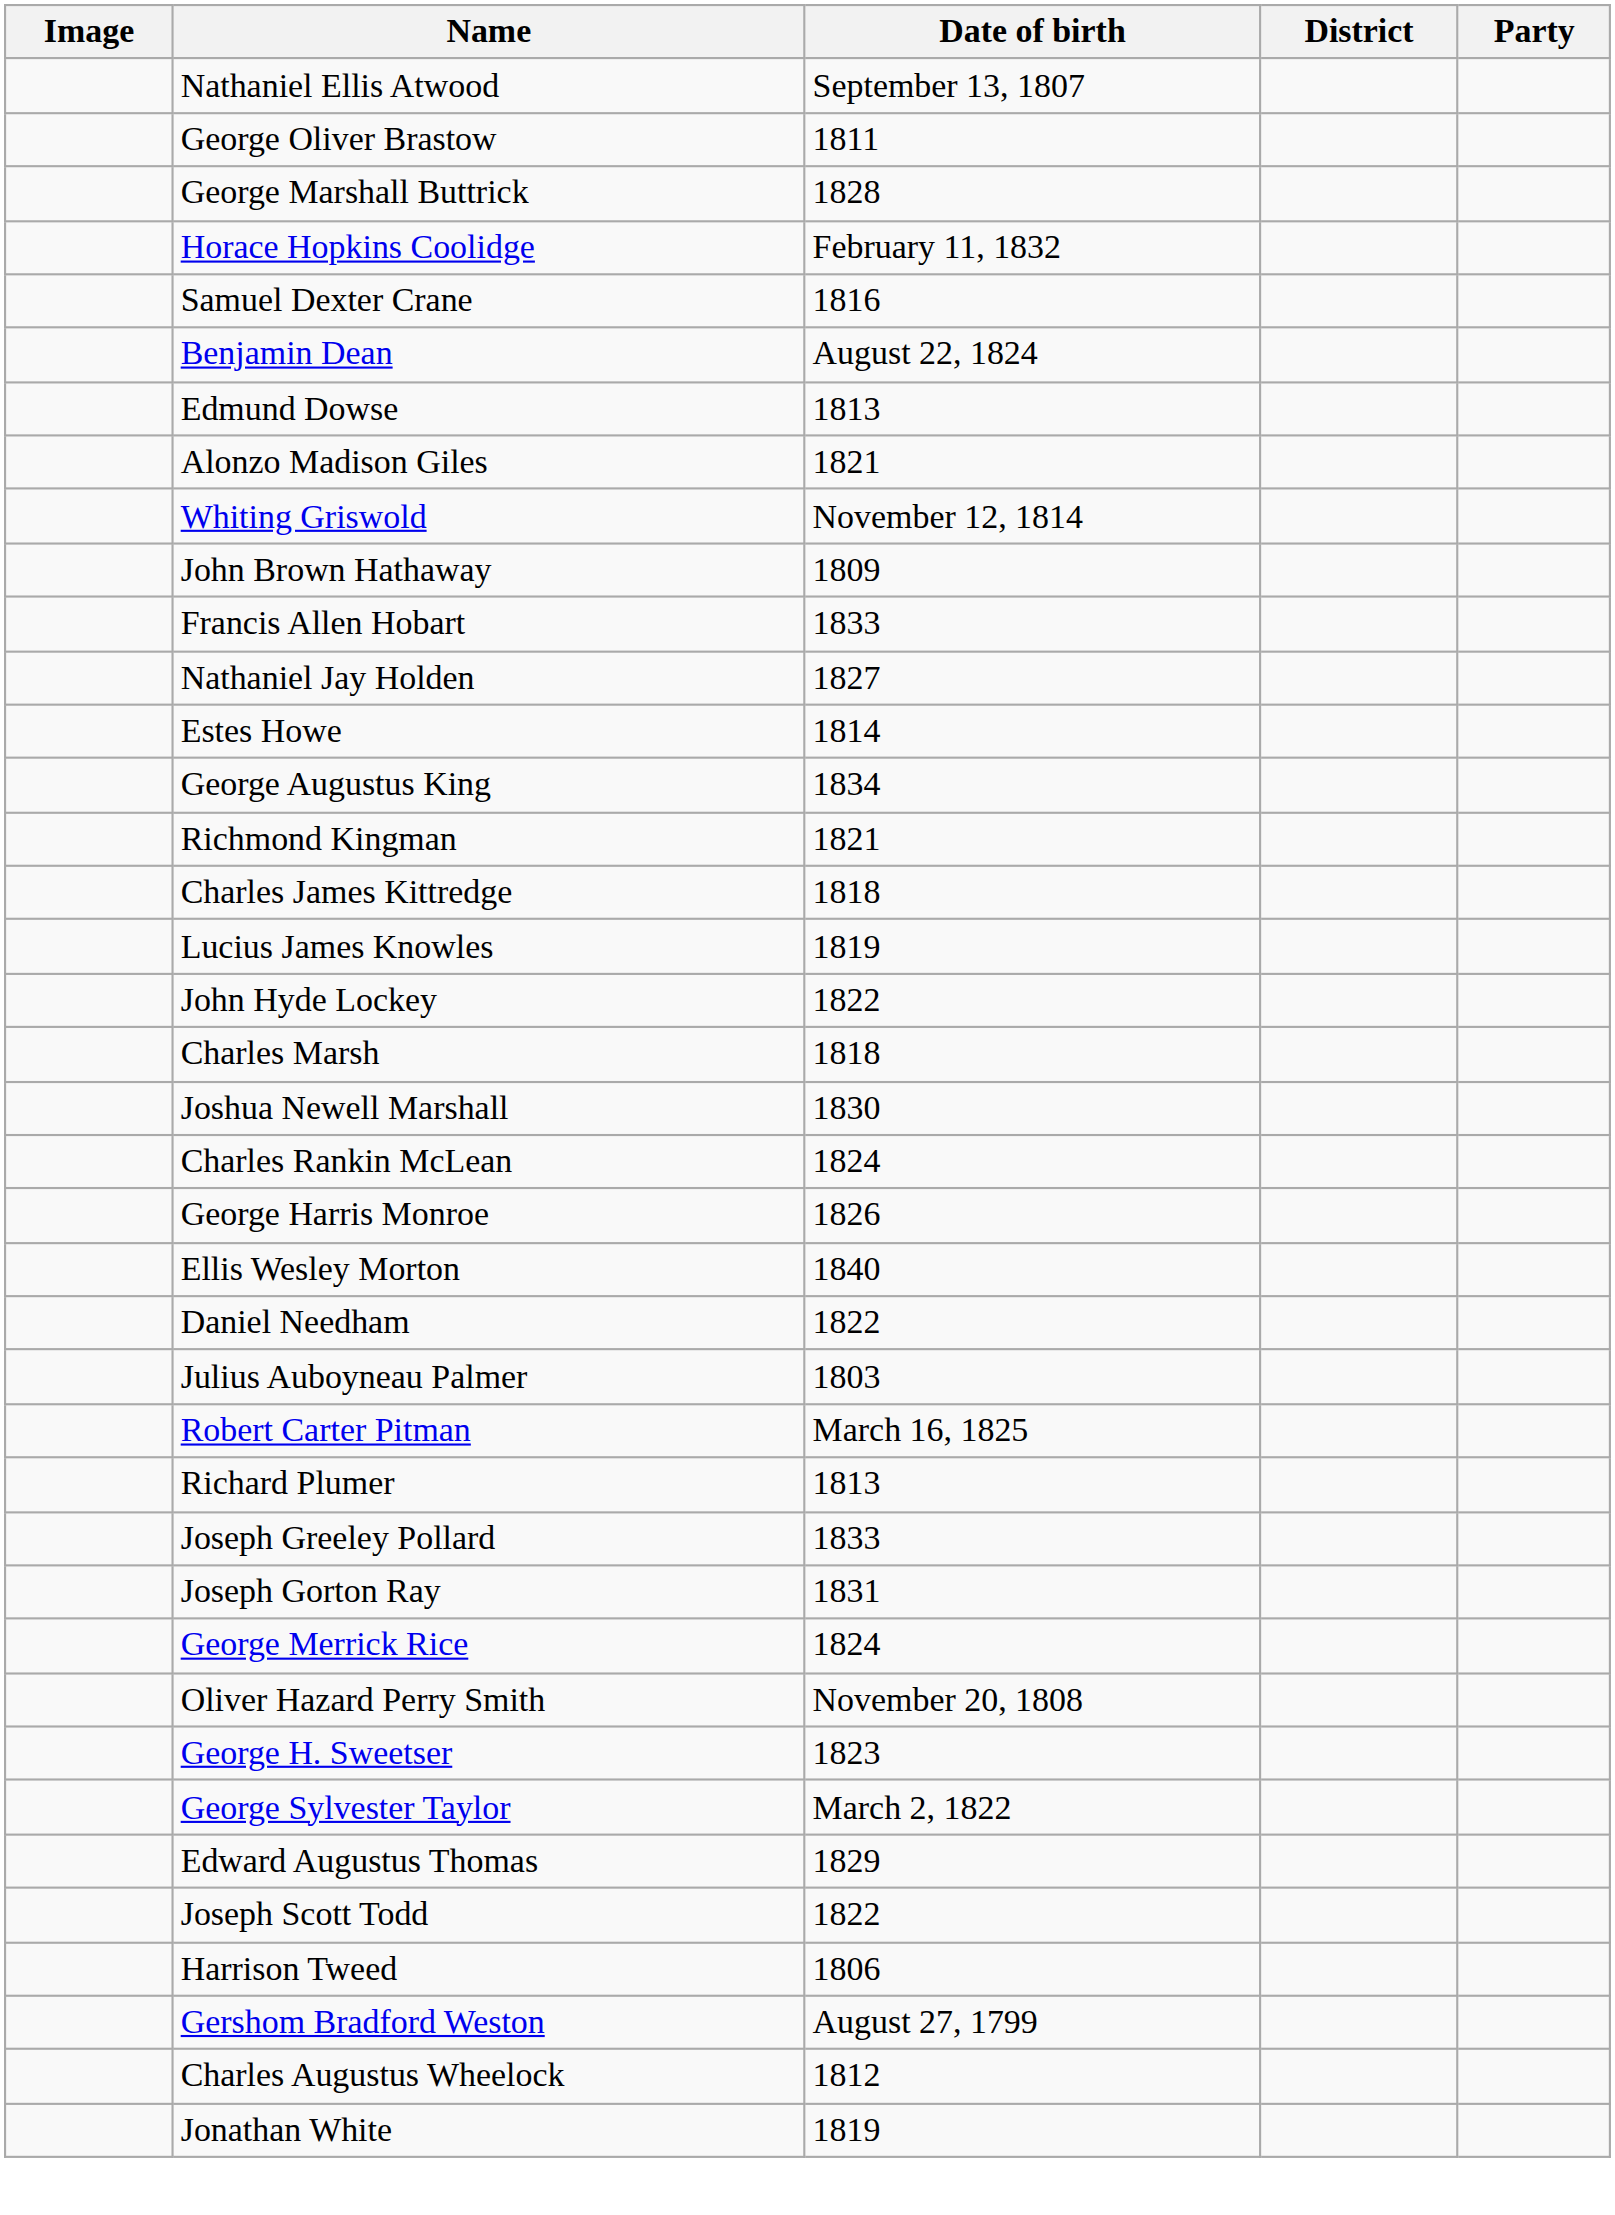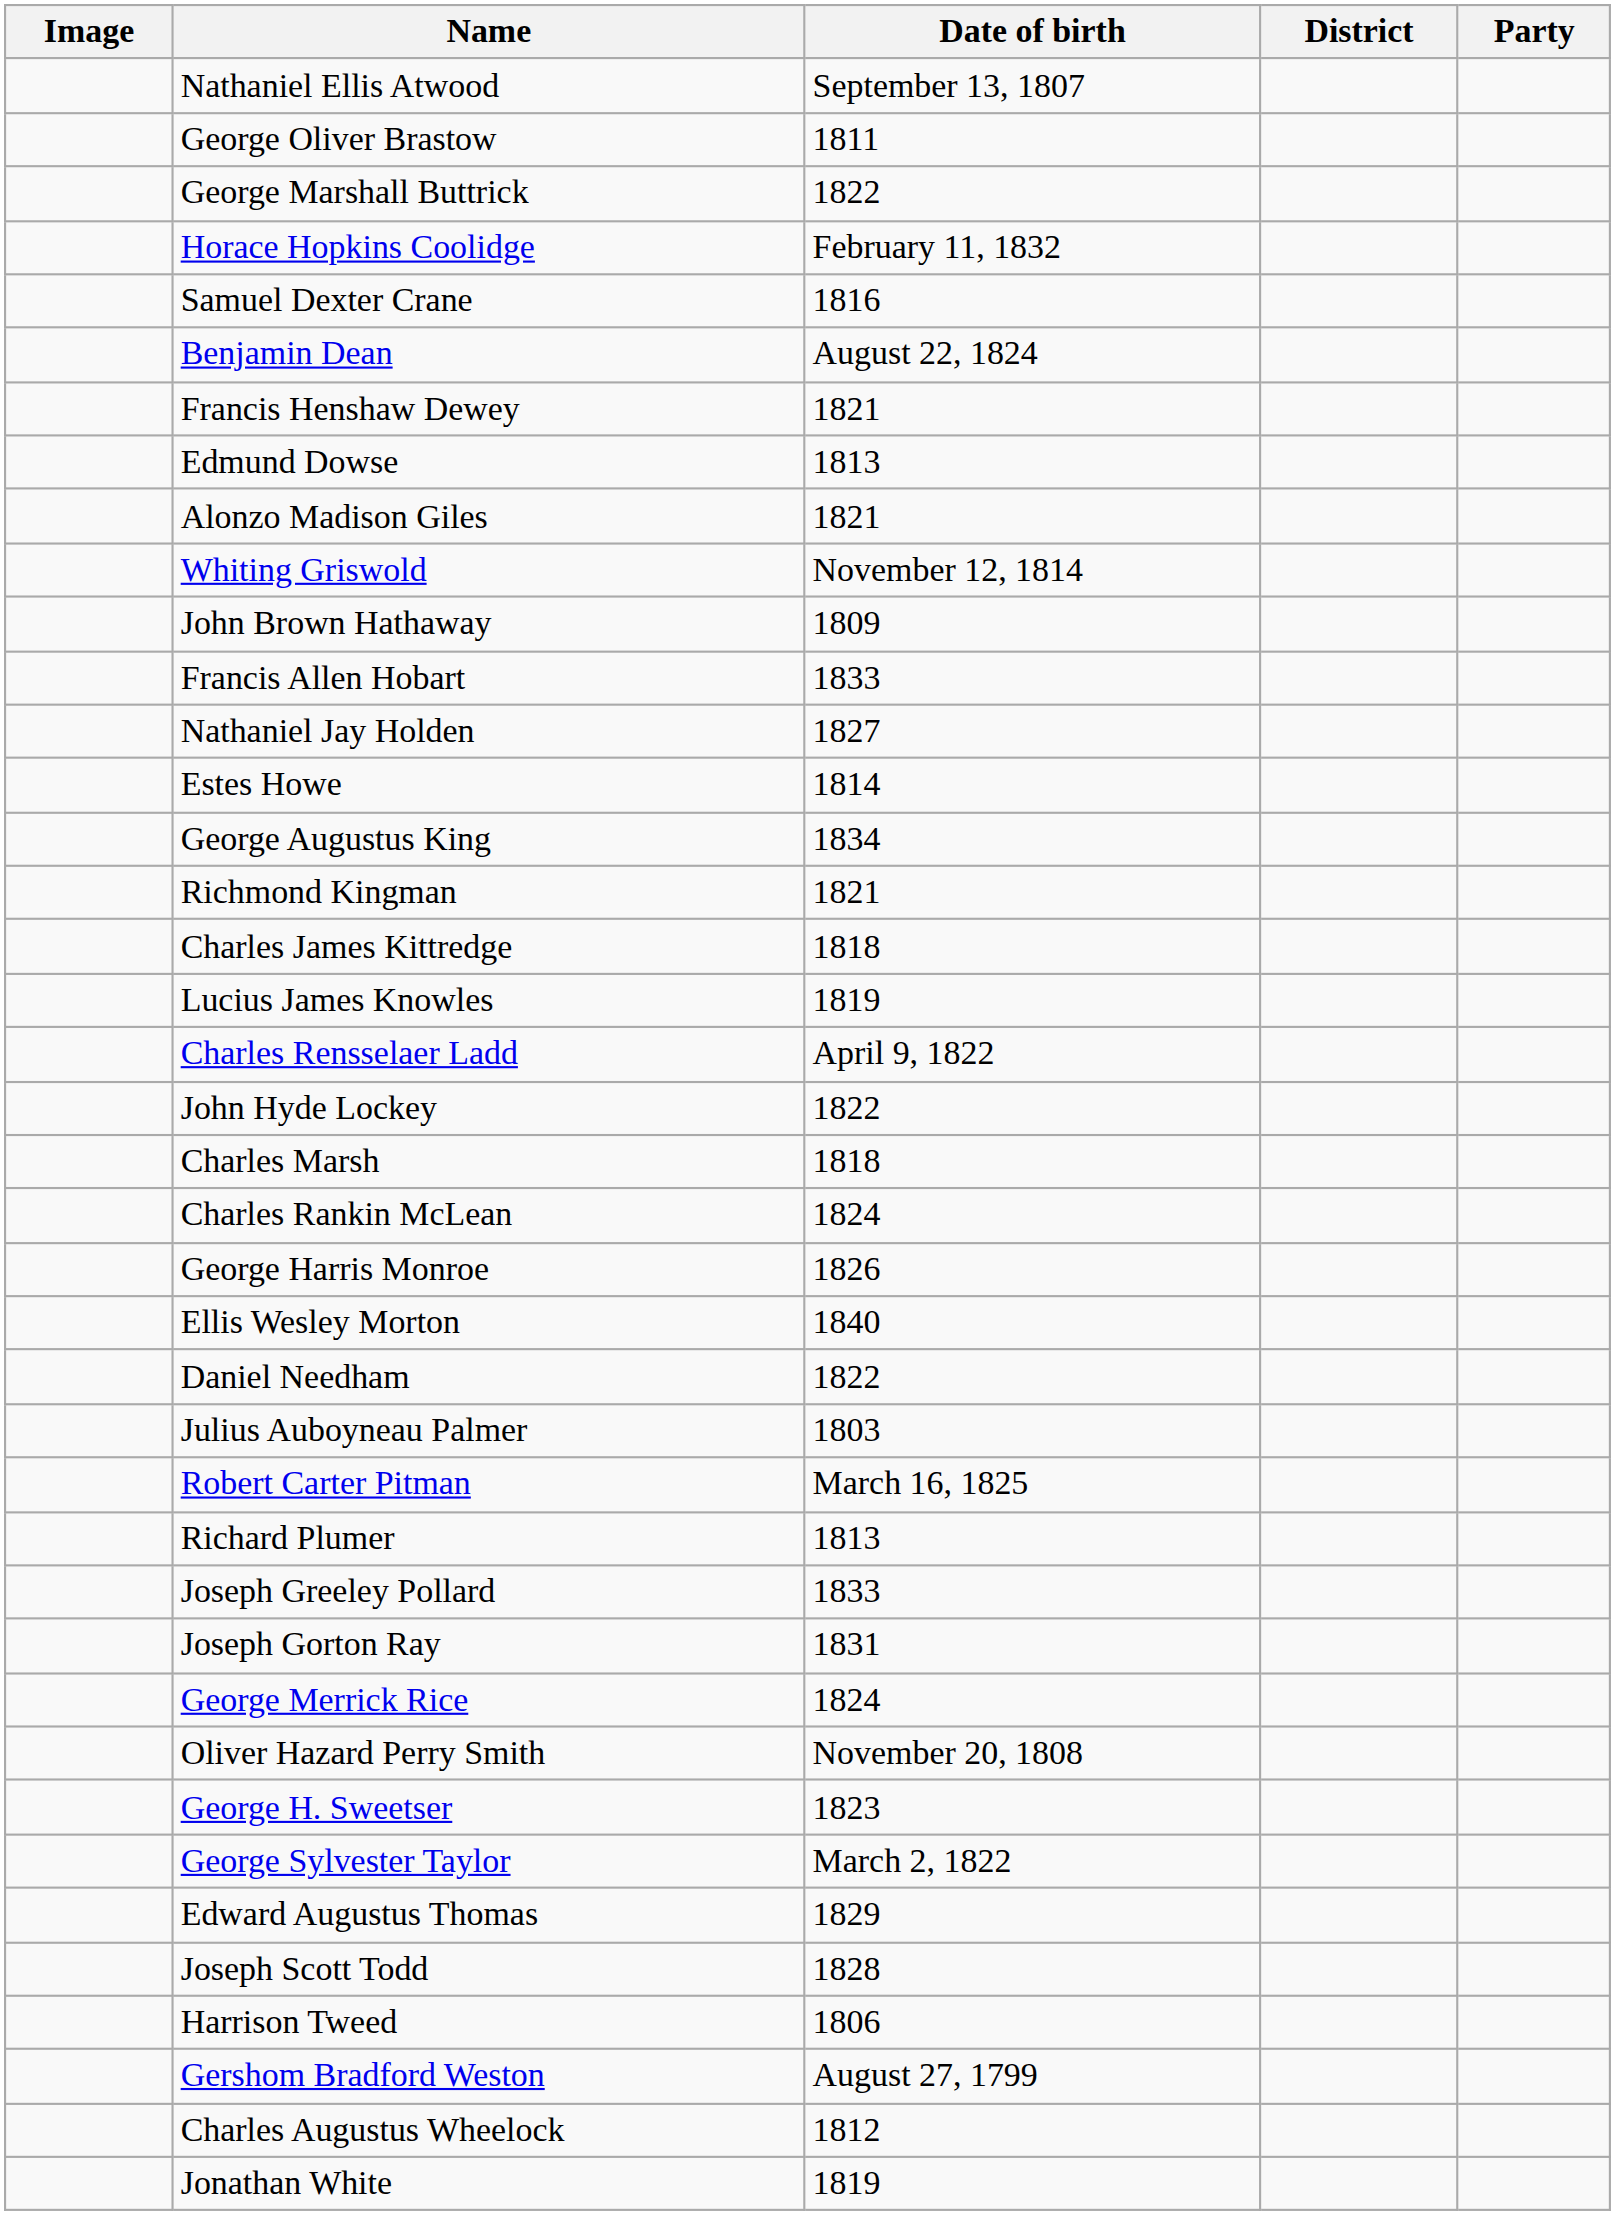 <table class='wikitable sortable' style="width:60%">
 <tr>
 <th>Image</th>
 <th>Name </th>
 <th data-sort-type=date>Date of birth </th>
 <th>District</th>
 <th>Party</th>
 </tr>
 <tr>
 <td></td>
 <td>Nathaniel Ellis Atwood</td>
 <td>September 13, 1807</td>
 <td></td>
 <td></td>
 </tr>
 <tr>
 <td></td>
 <td>George Oliver Brastow</td>
 <td>1811</td>
 <td></td>
 <td></td>
 </tr>
 <tr>
 <td></td>
 <td>George Marshall Buttrick</td>
-<td>1828</td>
+<td>1822</td>
 <td></td>
 <td></td>
 </tr>
 <tr>
 <td></td>
 <td><a href='#'>Horace Hopkins Coolidge</a></td>
 <td>February 11, 1832</td>
 <td></td>
 <td></td>
 </tr>
 <tr>
 <td></td>
 <td>Samuel Dexter Crane</td>
 <td>1816</td>
 <td></td>
 <td></td>
 </tr>
 <tr>
 <td></td>
 <td><a href='#'>Benjamin Dean</a></td>
 <td>August 22, 1824</td>
+<td></td>
+<td></td>
+</tr>
+<tr>
+<td></td>
+<td>Francis Henshaw Dewey</td>
+<td>1821</td>
 <td></td>
 <td></td>
 </tr>
 <tr>
 <td></td>
 <td>Edmund Dowse</td>
 <td>1813</td>
 <td></td>
 <td></td>
 </tr>
 <tr>
 <td></td>
 <td>Alonzo Madison Giles</td>
 <td>1821</td>
 <td></td>
 <td></td>
 </tr>
 <tr>
 <td></td>
 <td><a href='#'>Whiting Griswold</a></td>
 <td>November 12, 1814</td>
 <td></td>
 <td></td>
 </tr>
 <tr>
 <td></td>
 <td>John Brown Hathaway</td>
 <td>1809</td>
 <td></td>
 <td></td>
 </tr>
 <tr>
 <td></td>
 <td>Francis Allen Hobart</td>
 <td>1833</td>
 <td></td>
 <td></td>
 </tr>
 <tr>
 <td></td>
 <td>Nathaniel Jay Holden</td>
 <td>1827</td>
 <td></td>
 <td></td>
 </tr>
 <tr>
 <td></td>
 <td>Estes Howe</td>
 <td>1814</td>
 <td></td>
 <td></td>
 </tr>
 <tr>
 <td></td>
 <td>George Augustus King</td>
 <td>1834</td>
 <td></td>
 <td></td>
 </tr>
 <tr>
 <td></td>
 <td>Richmond Kingman</td>
 <td>1821</td>
 <td></td>
 <td></td>
 </tr>
 <tr>
 <td></td>
 <td>Charles James Kittredge</td>
 <td>1818</td>
 <td></td>
 <td></td>
 </tr>
 <tr>
 <td></td>
 <td>Lucius James Knowles</td>
 <td>1819</td>
 <td></td>
 <td></td>
 </tr>
 <tr>
 <td></td>
+<td><a href='#'>Charles Rensselaer Ladd</a></td>
+<td>April 9, 1822</td>
+<td></td>
+<td></td>
+</tr>
+<tr>
+<td></td>
 <td>John Hyde Lockey</td>
 <td>1822</td>
 <td></td>
 <td></td>
 </tr>
 <tr>
 <td></td>
 <td>Charles Marsh</td>
 <td>1818</td>
-<td></td>
-<td></td>
-</tr>
-<tr>
-<td></td>
-<td>Joshua Newell Marshall</td>
-<td>1830</td>
 <td></td>
 <td></td>
 </tr>
 <tr>
 <td></td>
 <td>Charles Rankin McLean</td>
 <td>1824</td>
 <td></td>
 <td></td>
 </tr>
 <tr>
 <td></td>
 <td>George Harris Monroe</td>
 <td>1826</td>
 <td></td>
 <td></td>
 </tr>
 <tr>
 <td></td>
 <td>Ellis Wesley Morton</td>
 <td>1840</td>
 <td></td>
 <td></td>
 </tr>
 <tr>
 <td></td>
 <td>Daniel Needham</td>
 <td>1822</td>
 <td></td>
 <td></td>
 </tr>
 <tr>
 <td></td>
 <td>Julius Auboyneau Palmer</td>
 <td>1803</td>
 <td></td>
 <td></td>
 </tr>
 <tr>
 <td></td>
 <td><a href='#'>Robert Carter Pitman</a></td>
 <td>March 16, 1825</td>
 <td></td>
 <td></td>
 </tr>
 <tr>
 <td></td>
 <td>Richard Plumer</td>
 <td>1813</td>
 <td></td>
 <td></td>
 </tr>
 <tr>
 <td></td>
 <td>Joseph Greeley Pollard</td>
 <td>1833</td>
 <td></td>
 <td></td>
 </tr>
 <tr>
 <td></td>
 <td>Joseph Gorton Ray</td>
 <td>1831</td>
 <td></td>
 <td></td>
 </tr>
 <tr>
 <td></td>
 <td><a href='#'>George Merrick Rice</a></td>
 <td>1824</td>
 <td></td>
 <td></td>
 </tr>
 <tr>
 <td></td>
 <td>Oliver Hazard Perry Smith</td>
 <td>November 20, 1808</td>
 <td></td>
 <td></td>
 </tr>
 <tr>
 <td></td>
 <td><a href='#'>George H. Sweetser</a></td>
 <td>1823</td>
 <td></td>
 <td></td>
 </tr>
 <tr>
 <td></td>
 <td><a href='#'>George Sylvester Taylor</a></td>
 <td>March 2, 1822</td>
 <td></td>
 <td></td>
 </tr>
 <tr>
 <td></td>
 <td>Edward Augustus Thomas</td>
 <td>1829</td>
 <td></td>
 <td></td>
 </tr>
 <tr>
 <td></td>
 <td>Joseph Scott Todd</td>
-<td>1822</td>
+<td>1828</td>
 <td></td>
 <td></td>
 </tr>
 <tr>
 <td></td>
 <td>Harrison Tweed</td>
 <td>1806</td>
 <td></td>
 <td></td>
 </tr>
 <tr>
 <td></td>
 <td><a href='#'>Gershom Bradford Weston</a></td>
 <td>August 27, 1799</td>
 <td></td>
 <td></td>
 </tr>
 <tr>
 <td></td>
 <td>Charles Augustus Wheelock</td>
 <td>1812</td>
 <td></td>
 <td></td>
 </tr>
 <tr>
 <td></td>
 <td>Jonathan White</td>
 <td>1819</td>
 <td></td>
 <td></td>
 </tr>
 </table>
